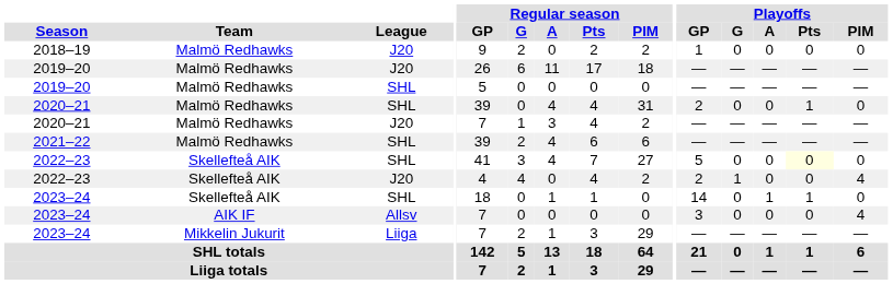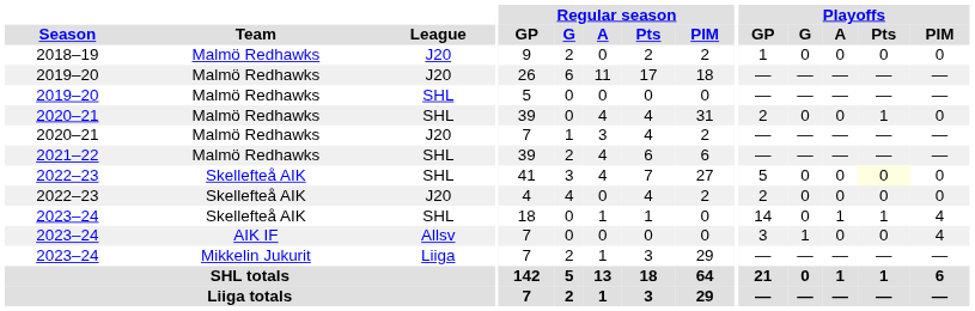 <table border="0" cellpadding="1" cellspacing="0" style="text-align:center; width:60em;">
 <tr bgcolor="#e0e0e0">
 <th colspan="3" bgcolor="#ffffff"></th>
 <th rowspan="102" bgcolor="#ffffff"></th>
 <th colspan="5"><a href='#'>Regular season</a></th>
 <th rowspan="102" bgcolor="#ffffff"></th>
 <th colspan="5"><a href='#'>Playoffs</a></th>
 </tr>
 <tr bgcolor="#e0e0e0">
 <th><a href='#'>Season</a></th>
 <th>Team</th>
 <th>League</th>
 <th>GP</th>
 <th><a href='#'>G</a></th>
 <th><a href='#'>A</a></th>
 <th><a href='#'>Pts</a></th>
 <th><a href='#'>PIM</a></th>
 <th>GP</th>
 <th>G</th>
 <th>A</th>
 <th>Pts</th>
 <th>PIM</th>
 </tr>
 <tr>
 <td>2018–19</td>
 <td><a href='#'>Malmö Redhawks</a></td>
 <td><a href='#'>J20</a></td>
 <td>9</td>
 <td>2</td>
 <td>0</td>
 <td>2</td>
 <td>2</td>
 <td>1</td>
 <td>0</td>
 <td>0</td>
 <td>0</td>
 <td>0</td>
 </tr>
 <tr bgcolor="#f0f0f0">
 <td>2019–20</td>
 <td>Malmö Redhawks</td>
 <td>J20</td>
 <td>26</td>
 <td>6</td>
 <td>11</td>
 <td>17</td>
 <td>18</td>
 <td>—</td>
 <td>—</td>
 <td>—</td>
 <td>—</td>
 <td>—</td>
 </tr>
 <tr>
 <td><a href='#'>2019–20</a></td>
 <td>Malmö Redhawks</td>
 <td><a href='#'>SHL</a></td>
 <td>5</td>
 <td>0</td>
 <td>0</td>
 <td>0</td>
 <td>0</td>
 <td>—</td>
 <td>—</td>
 <td>—</td>
 <td>—</td>
 <td>—</td>
 </tr>
 <tr bgcolor="#f0f0f0">
 <td><a href='#'>2020–21</a></td>
 <td>Malmö Redhawks</td>
 <td>SHL</td>
 <td>39</td>
 <td>0</td>
 <td>4</td>
 <td>4</td>
 <td>31</td>
 <td>2</td>
 <td>0</td>
 <td>0</td>
 <td>1</td>
 <td>0</td>
 </tr>
 <tr>
 <td>2020–21</td>
 <td>Malmö Redhawks</td>
 <td>J20</td>
 <td>7</td>
 <td>1</td>
 <td>3</td>
 <td>4</td>
 <td>2</td>
 <td>—</td>
 <td>—</td>
 <td>—</td>
 <td>—</td>
 <td>—</td>
 </tr>
 <tr bgcolor="#f0f0f0">
 <td><a href='#'>2021–22</a></td>
 <td>Malmö Redhawks</td>
 <td>SHL</td>
 <td>39</td>
 <td>2</td>
 <td>4</td>
 <td>6</td>
 <td>6</td>
 <td>—</td>
 <td>—</td>
 <td>—</td>
 <td>—</td>
 <td>—</td>
 </tr>
 <tr>
 <td><a href='#'>2022–23</a></td>
 <td><a href='#'>Skellefteå AIK</a></td>
 <td>SHL</td>
 <td>41</td>
 <td>3</td>
 <td>4</td>
 <td>7</td>
 <td>27</td>
 <td>5</td>
 <td>0</td>
 <td>0</td>
 <td style="background: lightyellow;">0</td>
 <td>0</td>
 </tr>
 <tr bgcolor="#f0f0f0">
 <td>2022–23</td>
 <td>Skellefteå AIK</td>
 <td>J20</td>
 <td>4</td>
 <td>4</td>
 <td>0</td>
 <td>4</td>
 <td>2</td>
 <td>2</td>
-<td>1</td>
 <td>0</td>
 <td>0</td>
-<td>4</td>
+<td>0</td>
+<td>0</td>
 </tr>
 <tr>
 <td><a href='#'>2023–24</a></td>
 <td>Skellefteå AIK</td>
 <td>SHL</td>
 <td>18</td>
 <td>0</td>
 <td>1</td>
 <td>1</td>
 <td>0</td>
 <td>14</td>
 <td>0</td>
 <td>1</td>
 <td>1</td>
-<td>0</td>
+<td>4</td>
 </tr>
 <tr bgcolor="#f0f0f0">
 <td><a href='#'>2023–24</a></td>
 <td><a href='#'>AIK IF</a></td>
 <td><a href='#'>Allsv</a></td>
 <td>7</td>
 <td>0</td>
 <td>0</td>
 <td>0</td>
 <td>0</td>
 <td>3</td>
-<td>0</td>
+<td>1</td>
 <td>0</td>
 <td>0</td>
 <td>4</td>
 </tr>
 <tr>
 <td><a href='#'>2023–24</a></td>
 <td><a href='#'>Mikkelin Jukurit</a></td>
 <td><a href='#'>Liiga</a></td>
 <td>7</td>
 <td>2</td>
 <td>1</td>
 <td>3</td>
 <td>29</td>
 <td>—</td>
 <td>—</td>
 <td>—</td>
 <td>—</td>
 <td>—</td>
 </tr>
 <tr bgcolor="#e0e0e0">
 <th colspan="3">SHL totals</th>
 <th>142</th>
 <th>5</th>
 <th>13</th>
 <th>18</th>
 <th>64</th>
 <th>21</th>
 <th>0</th>
 <th>1</th>
 <th>1</th>
 <th>6</th>
 </tr>
 <tr bgcolor="#e0e0e0">
 <th colspan="3">Liiga totals</th>
 <th>7</th>
 <th>2</th>
 <th>1</th>
 <th>3</th>
 <th>29</th>
 <th>—</th>
 <th>—</th>
 <th>—</th>
 <th>—</th>
 <th>—</th>
 </tr>
 </table>
